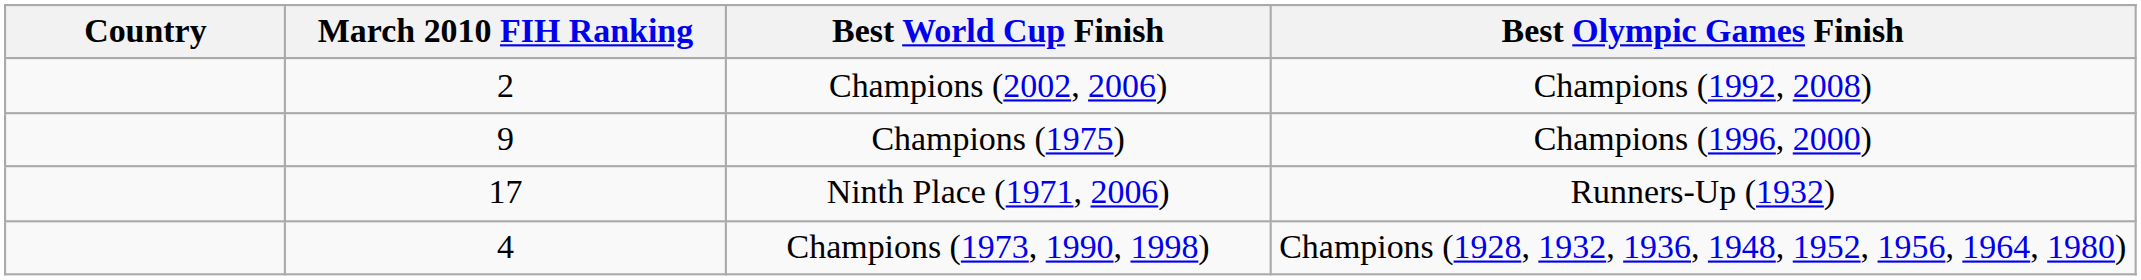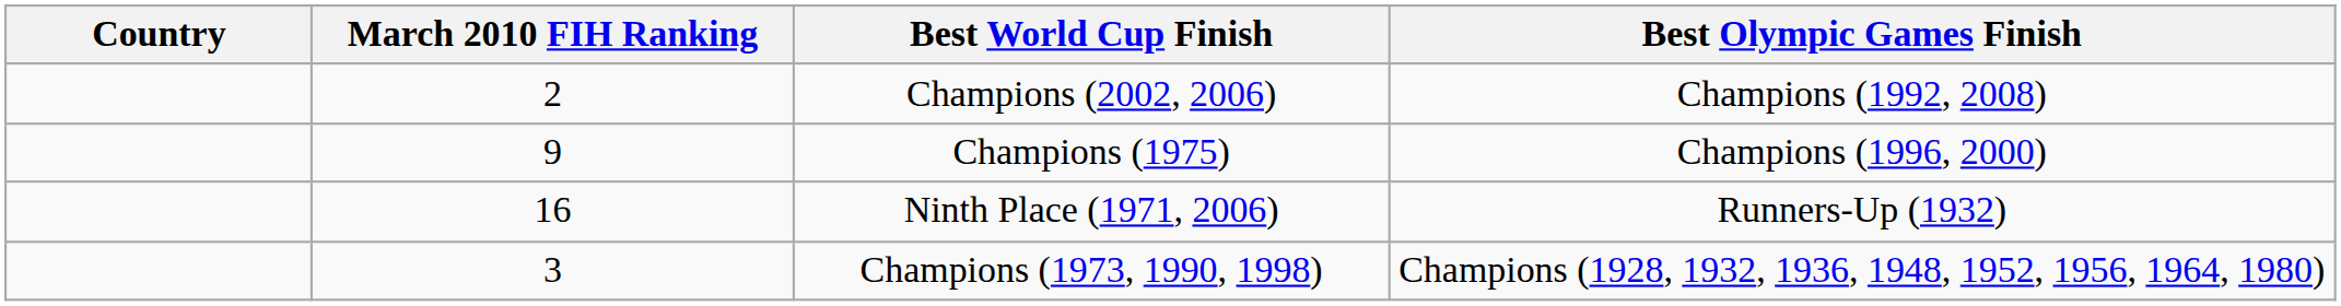 <table class="wikitable">
 <tr>
 <th style="width:125px;">Country</th>
 <th style="width:200px;">March 2010 <a href='#'>FIH Ranking</a></th>
 <th style="width:250px;">Best <a href='#'>World Cup</a> Finish</th>
 <th style="width:400px;">Best <a href='#'>Olympic Games</a> Finish</th>
 </tr>
 <tr style="text-align:center;">
 <td style="text-align:left;"></td>
 <td>2</td>
 <td>Champions (<a href='#'>2002</a>, <a href='#'>2006</a>)</td>
 <td>Champions (<a href='#'>1992</a>, <a href='#'>2008</a>)</td>
 </tr>
 <tr style="text-align:center;">
 <td style="text-align:left;"></td>
 <td>9</td>
 <td>Champions (<a href='#'>1975</a>)</td>
 <td>Champions (<a href='#'>1996</a>, <a href='#'>2000</a>)</td>
 </tr>
 <tr style="text-align:center;">
 <td style="text-align:left;"></td>
-<td>17</td>
+<td>16</td>
 <td>Ninth Place (<a href='#'>1971</a>, <a href='#'>2006</a>)</td>
 <td>Runners-Up (<a href='#'>1932</a>)</td>
 </tr>
 <tr style="text-align:center;">
 <td style="text-align:left;"></td>
-<td>4</td>
+<td>3</td>
 <td>Champions (<a href='#'>1973</a>, <a href='#'>1990</a>, <a href='#'>1998</a>)</td>
 <td>Champions (<a href='#'>1928</a>, <a href='#'>1932</a>, <a href='#'>1936</a>, <a href='#'>1948</a>, <a href='#'>1952</a>, <a href='#'>1956</a>, <a href='#'>1964</a>, <a href='#'>1980</a>)</td>
 </tr>
 </table>
